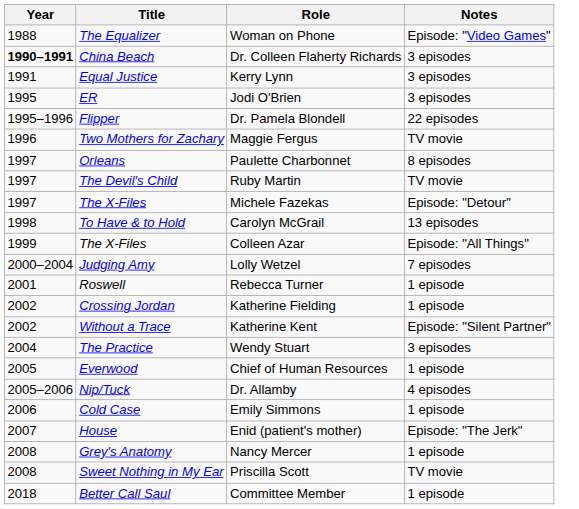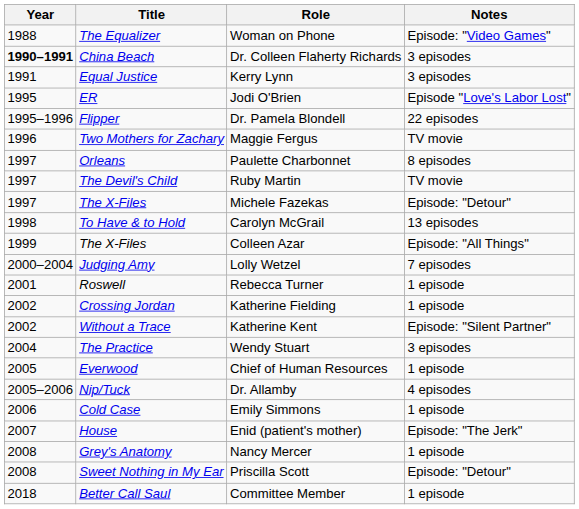 <table class="wikitable sortable">
 <tr>
 <th>Year</th>
 <th>Title</th>
 <th>Role</th>
 <th>Notes</th>
 </tr>
 <tr>
 <td>1988</td>
 <td><em><a href='#'>The Equalizer</a></em></td>
 <td>Woman on Phone</td>
 <td>Episode: "<a href='#'>Video Games</a>"</td>
 </tr>
 <tr>
 <td><strong>1990–1991</strong></td>
 <td><em><a href='#'>China Beach</a></em></td>
 <td>Dr. Colleen Flaherty Richards</td>
 <td>3 episodes</td>
 </tr>
 <tr>
 <td>1991</td>
 <td><em><a href='#'>Equal Justice</a></em></td>
 <td>Kerry Lynn</td>
 <td>3 episodes</td>
 </tr>
 <tr>
 <td>1995</td>
 <td><em><a href='#'>ER</a></em></td>
 <td>Jodi O'Brien</td>
-<td>3 episodes</td>
+<td>Episode "<a href='#'>Love's Labor Lost</a>"</td>
 </tr>
 <tr>
 <td>1995–1996</td>
 <td><em><a href='#'>Flipper</a></em></td>
 <td>Dr. Pamela Blondell</td>
 <td>22 episodes</td>
 </tr>
 <tr>
 <td>1996</td>
 <td><em><a href='#'>Two Mothers for Zachary</a></em></td>
 <td>Maggie Fergus</td>
 <td>TV movie</td>
 </tr>
 <tr>
 <td>1997</td>
 <td><em><a href='#'>Orleans</a></em></td>
 <td>Paulette Charbonnet</td>
 <td>8 episodes</td>
 </tr>
 <tr>
 <td>1997</td>
 <td><em><a href='#'>The Devil's Child</a></em></td>
 <td>Ruby Martin</td>
 <td>TV movie</td>
 </tr>
 <tr>
 <td>1997</td>
 <td><em><a href='#'>The X-Files</a></em></td>
 <td>Michele Fazekas</td>
 <td>Episode: "Detour" </td>
 </tr>
 <tr>
 <td>1998</td>
 <td><em><a href='#'>To Have & to Hold</a></em></td>
 <td>Carolyn McGrail</td>
 <td>13 episodes</td>
 </tr>
 <tr>
 <td>1999</td>
 <td><em>The X-Files</em></td>
 <td>Colleen Azar</td>
 <td>Episode: "All Things" </td>
 </tr>
 <tr>
 <td>2000–2004</td>
 <td><em><a href='#'>Judging Amy</a></em></td>
 <td>Lolly Wetzel</td>
 <td>7 episodes</td>
 </tr>
 <tr>
 <td>2001</td>
 <td><em>Roswell</em></td>
 <td>Rebecca Turner</td>
 <td>1 episode</td>
 </tr>
 <tr>
 <td>2002</td>
 <td><em><a href='#'>Crossing Jordan</a></em></td>
 <td>Katherine Fielding</td>
 <td>1 episode</td>
 </tr>
 <tr>
 <td>2002</td>
 <td><em><a href='#'>Without a Trace</a></em></td>
 <td>Katherine Kent</td>
 <td>Episode: "Silent Partner"</td>
 </tr>
 <tr>
 <td>2004</td>
 <td><em><a href='#'>The Practice</a></em></td>
 <td>Wendy Stuart</td>
 <td>3 episodes</td>
 </tr>
 <tr>
 <td>2005</td>
 <td><em><a href='#'>Everwood</a></em></td>
 <td>Chief of Human Resources</td>
 <td>1 episode</td>
 </tr>
 <tr>
 <td>2005–2006</td>
 <td><em><a href='#'>Nip/Tuck</a></em></td>
 <td>Dr. Allamby</td>
 <td>4 episodes</td>
 </tr>
 <tr>
 <td>2006</td>
 <td><em><a href='#'>Cold Case</a></em></td>
 <td>Emily Simmons</td>
 <td>1 episode</td>
 </tr>
 <tr>
 <td>2007</td>
 <td><em><a href='#'>House</a></em></td>
 <td>Enid (patient's mother)</td>
 <td>Episode: "The Jerk"</td>
 </tr>
 <tr>
 <td>2008</td>
 <td><em><a href='#'>Grey's Anatomy</a></em></td>
 <td>Nancy Mercer</td>
 <td>1 episode</td>
 </tr>
 <tr>
 <td>2008</td>
 <td><em><a href='#'>Sweet Nothing in My Ear</a></em></td>
 <td>Priscilla Scott</td>
-<td>TV movie</td>
+<td>Episode: "Detour" </td>
 </tr>
 <tr>
 <td>2018</td>
 <td><em><a href='#'>Better Call Saul</a></em></td>
 <td>Committee Member</td>
 <td>1 episode</td>
 </tr>
 </table>
